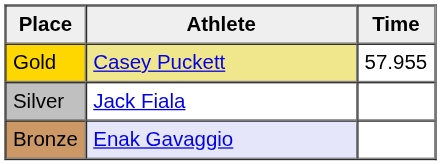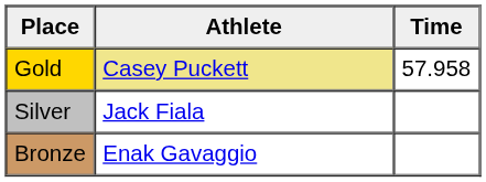 <table border=1 cellpadding=5 cellspacing=0>
 <tr>
 <th style="background:#efefef;" width="20">Place</th>
 <th style="background:#efefef;" width="200">Athlete</th>
 <th style="background:#efefef;" width="20">Time</th>
 </tr>
 <tr align=left>
 <td style="background:gold;">Gold</td>
 <td style="background: khaki;"><a href='#'>Casey Puckett</a></td>
-<td>57.955</td>
+<td>57.958</td>
 </tr>
 <tr align=left>
 <td style="background:silver;">Silver</td>
 <td><a href='#'>Jack Fiala</a></td>
 <td></td>
 </tr>
 <tr align=left>
 <td style="background:#CC9966;">Bronze</td>
-<td style="background: lavender;"><a href='#'>Enak Gavaggio</a></td>
+<td><a href='#'>Enak Gavaggio</a></td>
 <td></td>
 </tr>
 </table>
